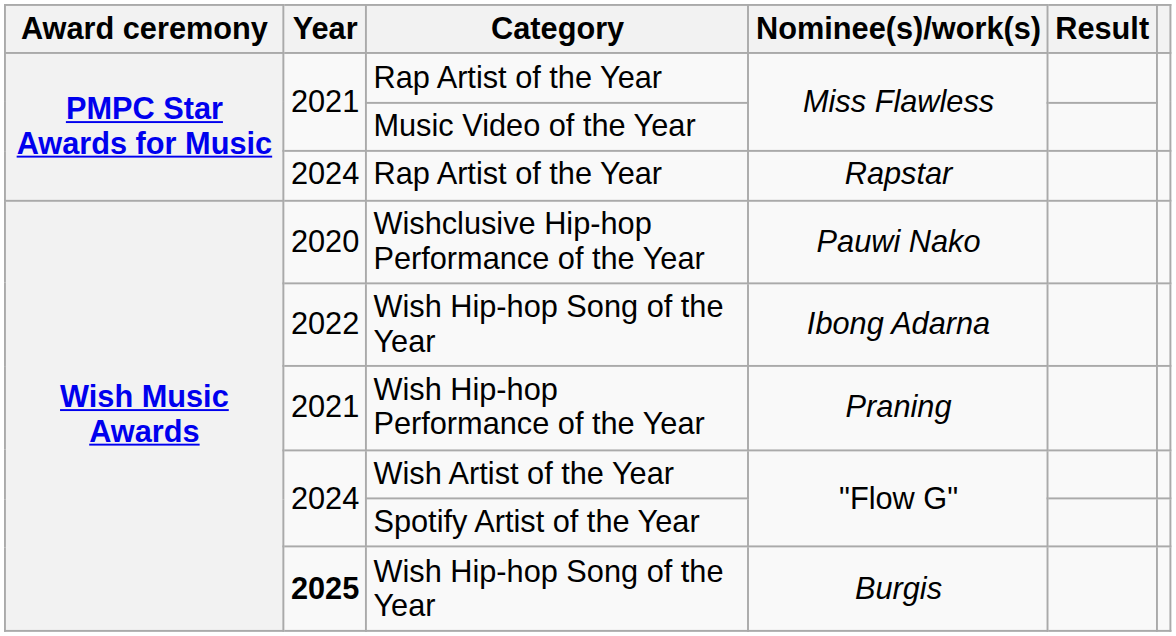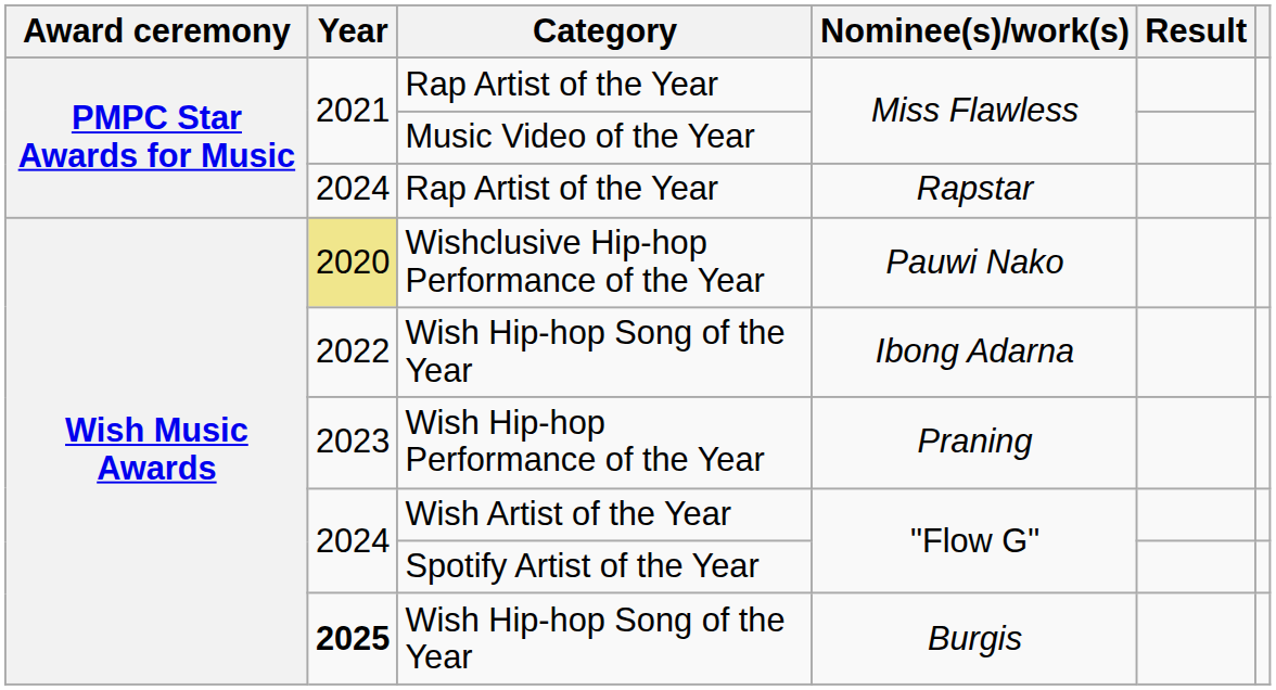 <table class="wikitable sortable">
 <tr>
 <th>Award ceremony</th>
 <th>Year</th>
 <th>Category</th>
 <th>Nominee(s)/work(s)</th>
 <th>Result</th>
 <th></th>
 </tr>
 <tr>
 <th rowspan="3"><a href='#'>PMPC Star Awards for Music</a></th>
 <td rowspan="2">2021</td>
 <td>Rap Artist of the Year</td>
 <td align=center rowspan="2"><em>Miss Flawless</em><br></td>
 <td></td>
 <td rowspan="2"></td>
 </tr>
 <tr>
 <td>Music Video of the Year</td>
 <td></td>
 </tr>
 <tr>
 <td>2024</td>
 <td>Rap Artist of the Year</td>
 <td align=center><em>Rapstar</em></td>
 <td></td>
 <td></td>
 </tr>
 <tr>
 <th rowspan="6"><a href='#'>Wish Music Awards</a></th>
-<td>2020</td>
+<td style="background: khaki;">2020</td>
 <td>Wishclusive Hip-hop Performance of the Year</td>
 <td align=center><em>Pauwi Nako</em><br></td>
 <td></td>
 <td></td>
 </tr>
 <tr>
 <td>2022</td>
 <td>Wish Hip-hop Song of the Year</td>
 <td align=center><em>Ibong Adarna</em><br></td>
 <td></td>
 <td></td>
 </tr>
 <tr>
-<td>2021</td>
+<td>2023</td>
 <td>Wish Hip-hop Performance of the Year</td>
 <td align=center><em>Praning</em></td>
 <td></td>
 <td></td>
 </tr>
 <tr>
 <td rowspan="2">2024</td>
 <td>Wish Artist of the Year</td>
 <td align=center rowspan="2">"Flow G"</td>
 <td></td>
 <td></td>
 </tr>
 <tr>
 <td>Spotify Artist of the Year</td>
 <td></td>
 <td></td>
 </tr>
 <tr>
 <td><strong>2025</strong></td>
 <td>Wish Hip-hop Song of the Year</td>
 <td align=center><em>Burgis</em><br></td>
 <td></td>
 <td></td>
 </tr>
 </table>
